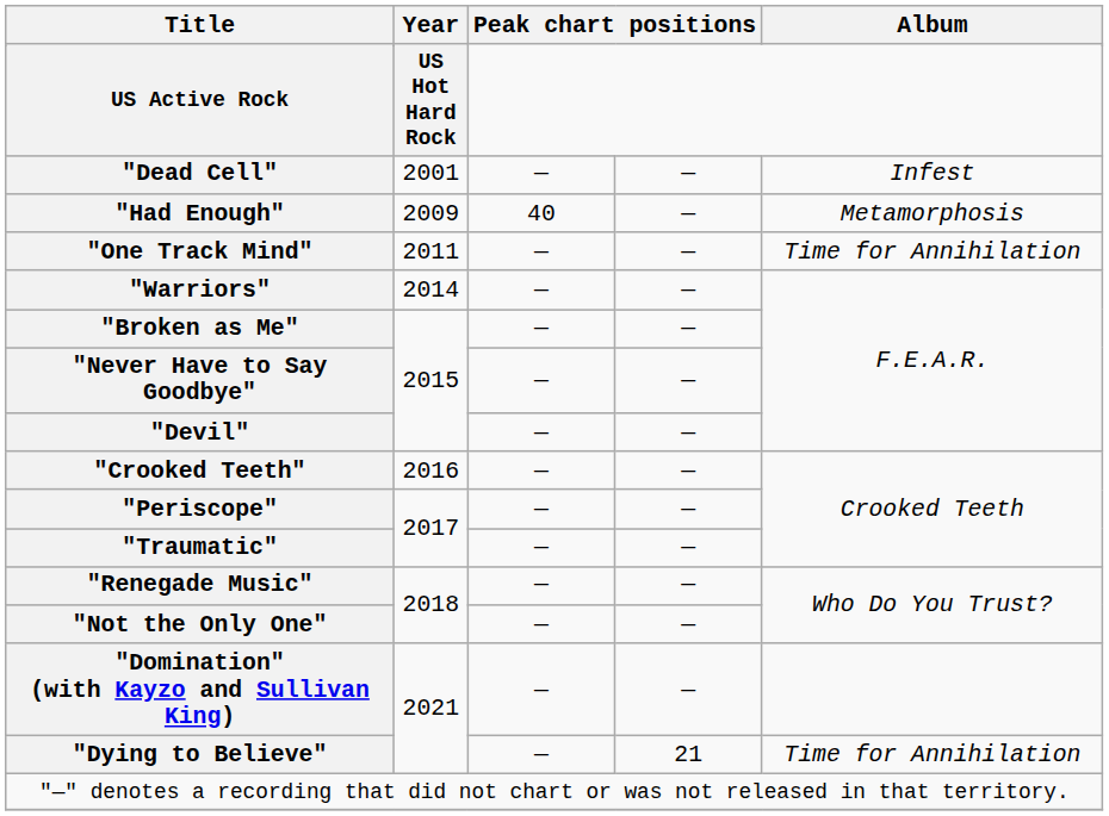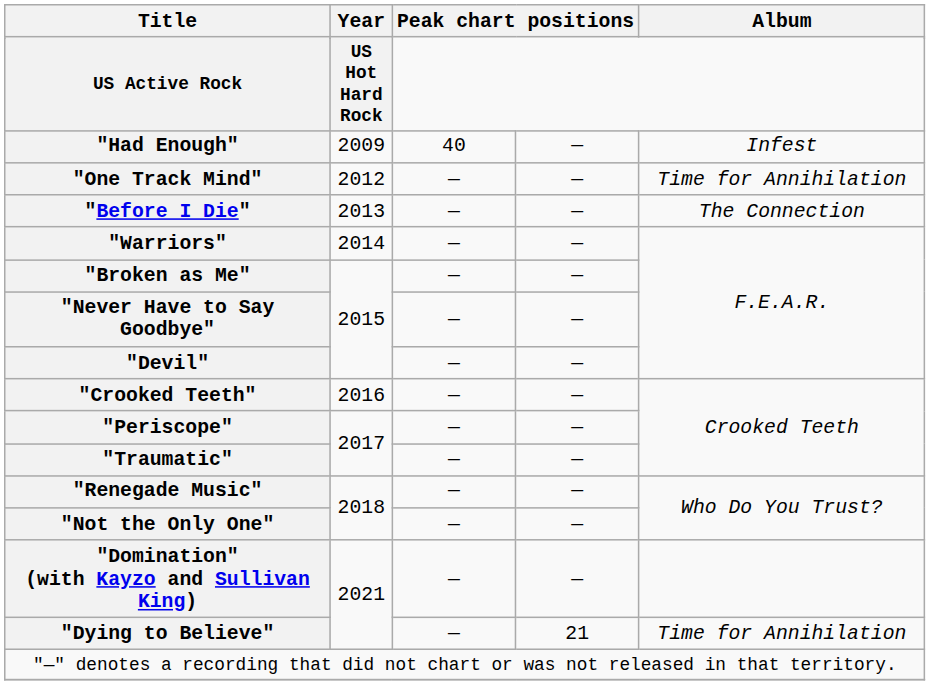 <table class="wikitable plainrowheaders" style="text-align:center;">
 <tr>
 <th scope="col" rowspan="2" style="width:16em;">Title</th>
 <th scope="col" rowspan="2" style="width:1em;">Year</th>
 <th scope="col" colspan="2">Peak chart positions</th>
 <th scope="col" rowspan="2" style="width:14em;">Album</th>
 </tr>
 <tr>
 </tr>
 <tr>
 <th scope="col" style="width:3em;font-size:90%;">US Active Rock</th>
 <th scope="col" style="width:3em;font-size:90%;">US Hot Hard Rock</th>
 </tr>
 <tr>
-<th scope="row">"Dead Cell"</th>
-<td>2001</td>
-<td>—</td>
+<th scope="row">"Had Enough"</th>
+<td>2009</td>
+<td>40</td>
 <td>—</td>
 <td><em>Infest</em></td>
 </tr>
 <tr>
-<th scope="row">"Had Enough"</th>
-<td>2009</td>
-<td>40</td>
-<td>—</td>
-<td><em>Metamorphosis</em></td>
-</tr>
-<tr>
 <th scope="row">"One Track Mind"</th>
-<td>2011</td>
+<td>2012</td>
 <td>—</td>
 <td>—</td>
 <td><em>Time for Annihilation</em></td>
+</tr>
+<tr>
+<th scope="row">"<a href='#'>Before I Die</a>"</th>
+<td>2013</td>
+<td>—</td>
+<td>—</td>
+<td><em>The Connection</em></td>
 </tr>
 <tr>
 <th scope="row">"Warriors"</th>
 <td>2014</td>
 <td>—</td>
 <td>—</td>
 <td rowspan="4"><em>F.E.A.R.</em></td>
 </tr>
 <tr>
 <th scope="row">"Broken as Me"</th>
 <td rowspan="3">2015</td>
 <td>—</td>
 <td>—</td>
 </tr>
 <tr>
 <th scope="row">"Never Have to Say Goodbye"</th>
 <td>—</td>
 <td>—</td>
 </tr>
 <tr>
 <th scope="row">"Devil"</th>
 <td>—</td>
 <td>—</td>
 </tr>
 <tr>
 <th scope="row">"Crooked Teeth"</th>
 <td>2016</td>
 <td>—</td>
 <td>—</td>
 <td rowspan="3"><em>Crooked Teeth</em></td>
 </tr>
 <tr>
 <th scope="row">"Periscope" </th>
 <td rowspan="2">2017</td>
 <td>—</td>
 <td>—</td>
 </tr>
 <tr>
 <th scope="row">"Traumatic"</th>
 <td>—</td>
 <td>—</td>
 </tr>
 <tr>
 <th scope="row">"Renegade Music"</th>
 <td rowspan="2">2018</td>
 <td>—</td>
 <td>—</td>
 <td rowspan="2"><em>Who Do You Trust?</em></td>
 </tr>
 <tr>
 <th scope="row">"Not the Only One"</th>
 <td>—</td>
 <td>—</td>
 </tr>
 <tr>
 <th scope="row">"Domination" <br><span>(with <a href='#'>Kayzo</a> and <a href='#'>Sullivan King</a>)</span></th>
 <td rowspan="2">2021</td>
 <td>—</td>
 <td>—</td>
 <td></td>
 </tr>
 <tr>
 <th scope="row">"Dying to Believe"</th>
 <td>—</td>
 <td>21</td>
 <td><em>Time for Annihilation</em></td>
 </tr>
 <tr>
 <td colspan="5" style="font-size:90%">"—" denotes a recording that did not chart or was not released in that territory.</td>
 </tr>
 <tr>
 </tr>
 </table>
